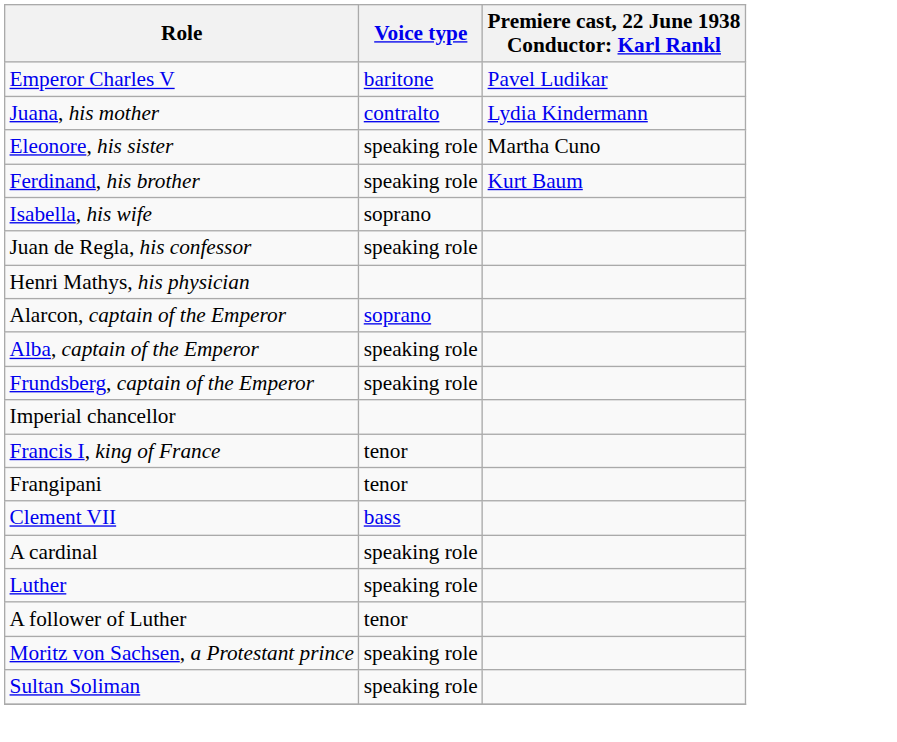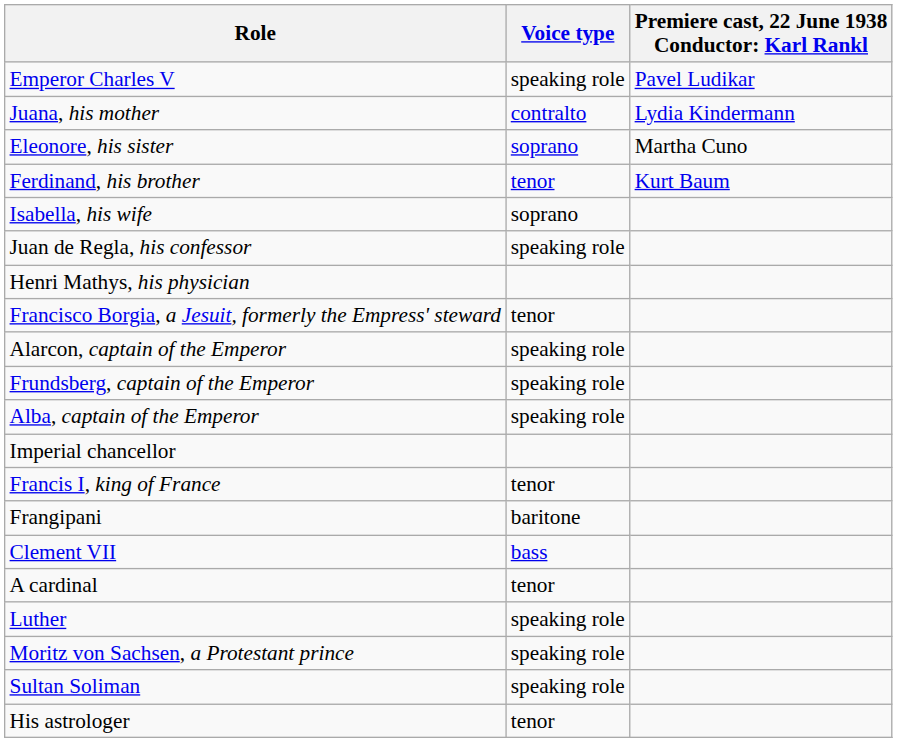 <table class="wikitable">
 <tr>
 <th>Role</th>
 <th><a href='#'>Voice type</a></th>
 <th>Premiere cast, 22 June 1938<br>Conductor: <a href='#'>Karl Rankl</a></th>
 </tr>
 <tr>
 <td><a href='#'>Emperor Charles V</a></td>
-<td><a href='#'>baritone</a></td>
+<td>speaking role</td>
 <td><a href='#'>Pavel Ludikar</a></td>
 </tr>
 <tr>
 <td><a href='#'>Juana</a>, <em>his mother</em></td>
 <td><a href='#'>contralto</a></td>
 <td><a href='#'>Lydia Kindermann</a></td>
 </tr>
 <tr>
 <td><a href='#'>Eleonore</a>, <em>his sister</em></td>
-<td>speaking role</td>
+<td><a href='#'>soprano</a></td>
 <td>Martha Cuno</td>
 </tr>
 <tr>
 <td><a href='#'>Ferdinand</a>, <em>his brother</em></td>
-<td>speaking role</td>
+<td><a href='#'>tenor</a></td>
 <td><a href='#'>Kurt Baum</a></td>
 </tr>
 <tr>
 <td><a href='#'>Isabella</a>, <em>his wife</em></td>
 <td>soprano</td>
 <td></td>
 </tr>
 <tr>
 <td>Juan de Regla, <em>his confessor</em></td>
 <td>speaking role</td>
 <td></td>
 </tr>
 <tr>
 <td>Henri Mathys, <em>his physician</em></td>
 <td></td>
 <td></td>
 </tr>
 <tr>
-<td>Alarcon, <em>captain of the Emperor</em></td>
-<td><a href='#'>soprano</a></td>
+<td><a href='#'>Francisco Borgia</a>, <em>a <a href='#'>Jesuit</a>, formerly the Empress' steward</em></td>
+<td>tenor</td>
 <td></td>
 </tr>
 <tr>
-<td><a href='#'>Alba</a>, <em>captain of the Emperor</em></td>
+<td>Alarcon, <em>captain of the Emperor</em></td>
 <td>speaking role</td>
 <td></td>
 </tr>
 <tr>
 <td><a href='#'>Frundsberg</a>, <em>captain of the Emperor</em></td>
+<td>speaking role</td>
+<td></td>
+</tr>
+<tr>
+<td><a href='#'>Alba</a>, <em>captain of the Emperor</em></td>
 <td>speaking role</td>
 <td></td>
 </tr>
 <tr>
 <td>Imperial chancellor</td>
 <td></td>
 <td></td>
 </tr>
 <tr>
 <td><a href='#'>Francis I</a>, <em>king of France</em></td>
 <td>tenor</td>
 <td></td>
 </tr>
 <tr>
 <td>Frangipani</td>
-<td>tenor</td>
+<td>baritone</td>
 <td></td>
 </tr>
 <tr>
 <td><a href='#'>Clement VII</a></td>
 <td><a href='#'>bass</a></td>
 <td></td>
 </tr>
 <tr>
 <td>A cardinal</td>
-<td>speaking role</td>
+<td>tenor</td>
 <td></td>
 </tr>
 <tr>
 <td><a href='#'>Luther</a></td>
 <td>speaking role</td>
-<td></td>
-</tr>
-<tr>
-<td>A follower of Luther</td>
-<td>tenor</td>
 <td></td>
 </tr>
 <tr>
 <td><a href='#'>Moritz von Sachsen</a>, <em>a Protestant prince</em></td>
 <td>speaking role</td>
 <td></td>
 </tr>
 <tr>
 <td><a href='#'>Sultan Soliman</a></td>
 <td>speaking role</td>
 <td></td>
 </tr>
 <tr>
+<td>His astrologer</td>
+<td>tenor</td>
+<td></td>
+</tr>
+<tr>
 </tr>
 </table>
